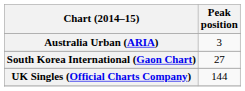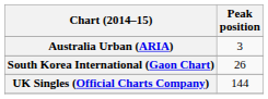 <table class="wikitable sortable plainrowheaders" style="text-align:center;">
 <tr>
 <th>Chart (2014–15)</th>
 <th>Peak<br>position</th>
 </tr>
 <tr>
 </tr>
 <tr>
 <th scope="row">Australia Urban (<a href='#'>ARIA</a>)</th>
 <td>3</td>
 </tr>
 <tr>
 </tr>
 <tr>
 </tr>
 <tr>
 </tr>
 <tr>
 </tr>
 <tr>
 <th scope="row">South Korea International (<a href='#'>Gaon Chart</a>)</th>
-<td>27</td>
+<td>26</td>
 </tr>
 <tr>
 </tr>
 <tr>
 <th scope="row">UK Singles (<a href='#'>Official Charts Company</a>)</th>
 <td>144</td>
 </tr>
 <tr>
 </tr>
 <tr>
 </tr>
 <tr>
 </tr>
 </table>
